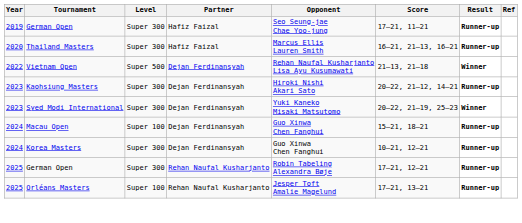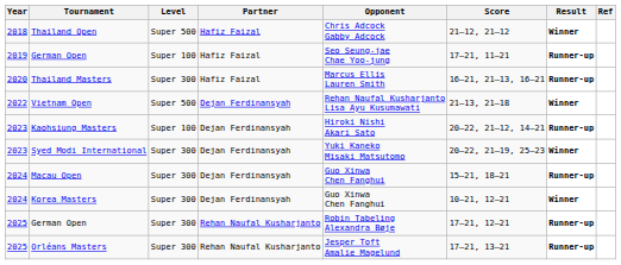 <table class="sortable wikitable" style="font-size: 90%;">
 <tr>
 <th>Year</th>
 <th>Tournament</th>
 <th>Level</th>
 <th>Partner</th>
 <th>Opponent</th>
 <th>Score</th>
 <th>Result</th>
 <th>Ref</th>
 </tr>
 <tr>
+<td align="center"><a href='#'>2018</a></td>
+<td align="left"><a href='#'>Thailand Open</a></td>
+<td align="left">Super 500</td>
+<td align="left"> <a href='#'>Hafiz Faizal</a></td>
+<td align="left"> <a href='#'>Chris Adcock</a><br> <a href='#'>Gabby Adcock</a></td>
+<td align="left">21–12, 21–12</td>
+<td style="text-align:left; background:white"> <strong>Winner</strong></td>
+<td style="text-align:center; background:white"></td>
+</tr>
+<tr>
 <td align="center"><a href='#'>2019</a></td>
 <td align="left"><a href='#'>German Open</a></td>
-<td align="left">Super 300</td>
+<td align="left">Super 100</td>
 <td align="left"> Hafiz Faizal</td>
 <td align="left"> <a href='#'>Seo Seung-jae</a><br> <a href='#'>Chae Yoo-jung</a></td>
 <td align="left">17–21, 11–21</td>
 <td style="text-align:left; background:white"> <strong>Runner-up</strong></td>
 <td style="text-align:center; background:white"></td>
 </tr>
 <tr>
 <td align="center"><a href='#'>2020</a></td>
 <td align="left"><a href='#'>Thailand Masters</a></td>
 <td align="left">Super 300</td>
 <td align="left"> Hafiz Faizal</td>
 <td align="left"> <a href='#'>Marcus Ellis</a><br> <a href='#'>Lauren Smith</a></td>
 <td align="left">16–21, 21–13, 16–21</td>
 <td style="text-align:left; background:white"> <strong>Runner-up</strong></td>
 <td style="text-align:center; background:white"></td>
 </tr>
 <tr>
 <td align="center"><a href='#'>2022</a></td>
 <td align="left"><a href='#'>Vietnam Open</a></td>
 <td align="left">Super 500</td>
 <td align="left"> <a href='#'>Dejan Ferdinansyah</a></td>
 <td align="left"> <a href='#'>Rehan Naufal Kusharjanto</a><br> <a href='#'>Lisa Ayu Kusumawati</a></td>
 <td align="left">21–13, 21–18</td>
 <td style="text-align:left; background:white"> <strong>Winner</strong></td>
 <td style="text-align:center; background:white"></td>
 </tr>
 <tr>
 <td align="center"><a href='#'>2023</a></td>
 <td align="left"><a href='#'>Kaohsiung Masters</a></td>
-<td align="left">Super 300</td>
+<td align="left">Super 100</td>
 <td align="left"> Dejan Ferdinansyah</td>
 <td align="left"> <a href='#'>Hiroki Nishi</a><br> <a href='#'>Akari Sato</a></td>
 <td align="left">20–22, 21–12, 14–21</td>
 <td style="text-align:left; background:white"> <strong>Runner-up</strong></td>
 <td style="text-align:center; background:white"></td>
 </tr>
 <tr>
 <td align="center"><a href='#'>2023</a></td>
 <td align="left"><a href='#'>Syed Modi International</a></td>
 <td align="left">Super 300</td>
 <td align="left"> Dejan Ferdinansyah</td>
 <td align="left"> <a href='#'>Yuki Kaneko</a><br> <a href='#'>Misaki Matsutomo</a></td>
 <td align="left">20–22, 21–19, 25–23</td>
 <td style="text-align:left; background:white"> <strong>Winner</strong></td>
 <td style="text-align:center; background:white"></td>
 </tr>
 <tr>
 <td align="center"><a href='#'>2024</a></td>
 <td align="left"><a href='#'>Macau Open</a></td>
-<td align="left">Super 100</td>
+<td align="left">Super 300</td>
 <td align="left"> Dejan Ferdinansyah</td>
 <td align="left"> <a href='#'>Guo Xinwa</a> <br> <a href='#'>Chen Fanghui</a></td>
 <td align="left">15–21, 18–21</td>
 <td style="text-align:left; background:white"> <strong>Runner-up</strong></td>
 <td style="text-align:center; background:white"></td>
 </tr>
 <tr>
 <td align="center"><a href='#'>2024</a></td>
 <td align="left"><a href='#'>Korea Masters</a></td>
 <td align="left">Super 300</td>
 <td align="left"> Dejan Ferdinansyah</td>
 <td align="left"> Guo Xinwa<br> Chen Fanghui</td>
 <td align="left">10–21, 12–21</td>
-<td style="text-align:left; background:white"> <strong>Runner-up</strong></td>
+<td style="text-align:left; background:white"> <strong>Winner</strong></td>
 <td style="text-align:center; background:white"></td>
 </tr>
 <tr>
 <td align="center"><a href='#'>2025</a></td>
 <td align="left">German Open</td>
 <td align="left">Super 300</td>
 <td align="left"> <a href='#'>Rehan Naufal Kusharjanto</a></td>
 <td align="left"> <a href='#'>Robin Tabeling</a><br> <a href='#'>Alexandra Bøje</a></td>
 <td align="left">17–21, 12–21</td>
 <td style="text-align:left; background: white"> <strong>Runner-up</strong></td>
 <td style="text-align:center; background:white"></td>
 </tr>
 <tr>
 <td align="center"><a href='#'>2025</a></td>
 <td align="left"><a href='#'>Orléans Masters</a></td>
-<td align="left">Super 100</td>
+<td align="left">Super 300</td>
 <td align="left"> Rehan Naufal Kusharjanto</td>
 <td align="left"> <a href='#'>Jesper Toft</a><br>  <a href='#'>Amalie Magelund</a></td>
 <td align="left">17–21, 13–21</td>
 <td style="text-align:left; background: white"> <strong>Runner-up</strong></td>
 <td style="text-align:center; background: white"></td>
 </tr>
 </table>
